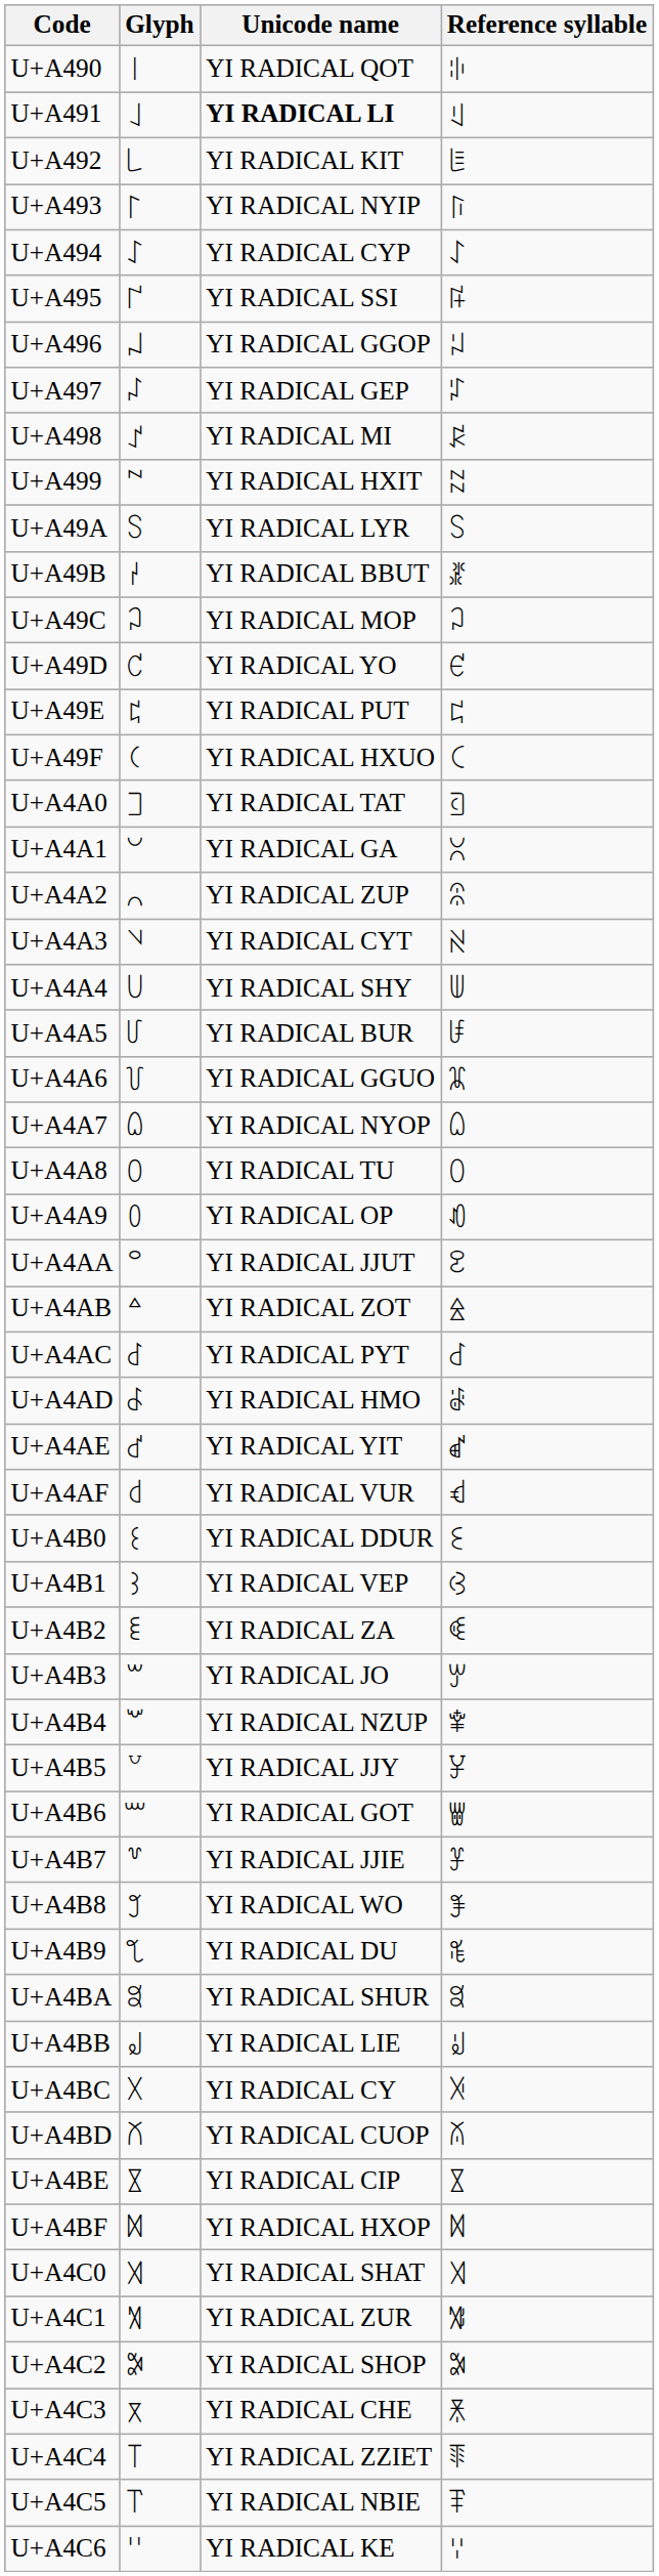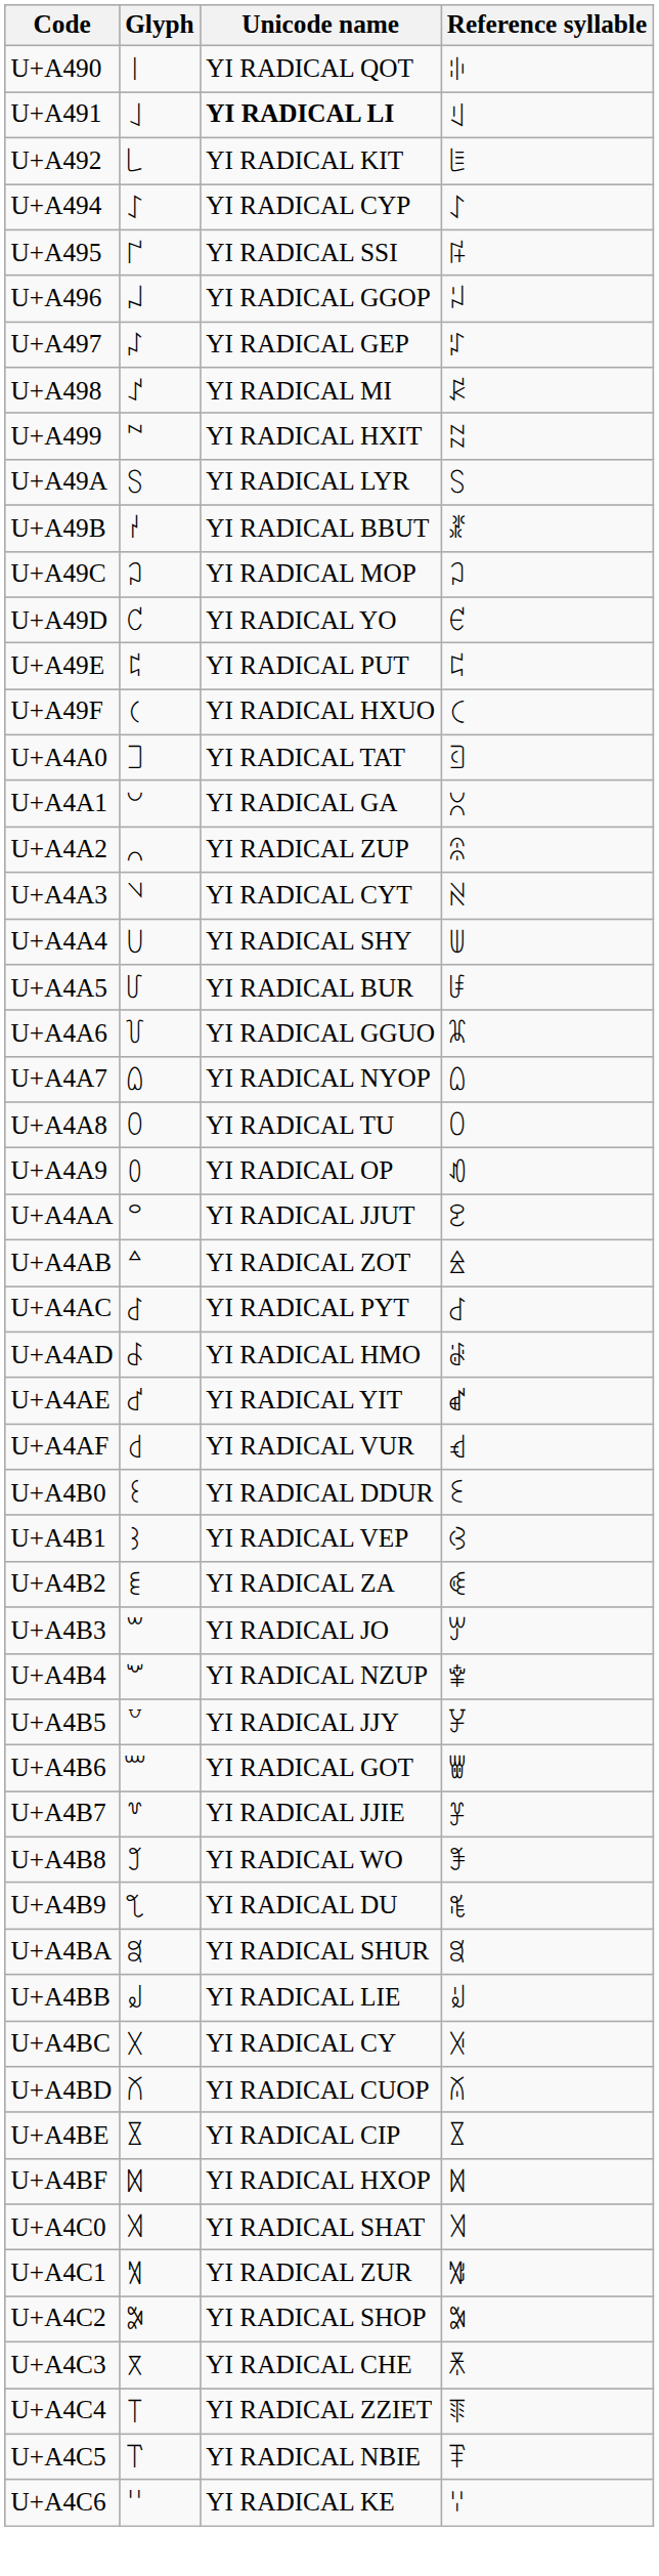 <table class="wikitable collapsible">
 <tr>
 <th>Code</th>
 <th>Glyph</th>
 <th>Unicode name</th>
 <th>Reference syllable</th>
 </tr>
 <tr>
 <td>U+A490</td>
 <td>꒐</td>
 <td>YI RADICAL QOT</td>
 <td>ꐈ</td>
 </tr>
 <tr>
 <td>U+A491</td>
 <td>꒑</td>
 <td><strong>YI RADICAL LI</strong></td>
 <td>ꆹ</td>
 </tr>
 <tr>
 <td>U+A492</td>
 <td>꒒</td>
 <td>YI RADICAL KIT</td>
 <td>ꇸ</td>
-</tr>
-<tr>
-<td>U+A493</td>
-<td>꒓</td>
-<td>YI RADICAL NYIP</td>
-<td>ꑍ</td>
 </tr>
 <tr>
 <td>U+A494</td>
 <td>꒔</td>
 <td>YI RADICAL CYP</td>
 <td>ꋍ</td>
 </tr>
 <tr>
 <td>U+A495</td>
 <td>꒕</td>
 <td>YI RADICAL SSI</td>
 <td>ꌬ</td>
 </tr>
 <tr>
 <td>U+A496</td>
 <td>꒖</td>
 <td>YI RADICAL GGOP</td>
 <td>ꈥ</td>
 </tr>
 <tr>
 <td>U+A497</td>
 <td>꒗</td>
 <td>YI RADICAL GEP</td>
 <td>ꇱ</td>
 </tr>
 <tr>
 <td>U+A498</td>
 <td>꒘</td>
 <td>YI RADICAL MI</td>
 <td>ꂰ</td>
 </tr>
 <tr>
 <td>U+A499</td>
 <td>꒙</td>
 <td>YI RADICAL HXIT</td>
 <td>ꉆ</td>
 </tr>
 <tr>
 <td>U+A49A</td>
 <td>꒚</td>
 <td>YI RADICAL LYR</td>
 <td>ꇙ</td>
 </tr>
 <tr>
 <td>U+A49B</td>
 <td>꒛</td>
 <td>YI RADICAL BBUT</td>
 <td>ꁬ</td>
 </tr>
 <tr>
 <td>U+A49C</td>
 <td>꒜</td>
 <td>YI RADICAL MOP</td>
 <td>ꃀ</td>
 </tr>
 <tr>
 <td>U+A49D</td>
 <td>꒝</td>
 <td>YI RADICAL YO</td>
 <td>ꑿ</td>
 </tr>
 <tr>
 <td>U+A49E</td>
 <td>꒞</td>
 <td>YI RADICAL PUT</td>
 <td>ꁊ</td>
 </tr>
 <tr>
 <td>U+A49F</td>
 <td>꒟</td>
 <td>YI RADICAL HXUO</td>
 <td>ꉔ</td>
 </tr>
 <tr>
 <td>U+A4A0</td>
 <td>꒠</td>
 <td>YI RADICAL TAT</td>
 <td>ꄡ</td>
 </tr>
 <tr>
 <td>U+A4A1</td>
 <td>꒡</td>
 <td>YI RADICAL GA</td>
 <td>ꇤ</td>
 </tr>
 <tr>
 <td>U+A4A2</td>
 <td>꒢</td>
 <td>YI RADICAL ZUP</td>
 <td>ꊥ</td>
 </tr>
 <tr>
 <td>U+A4A3</td>
 <td>꒣</td>
 <td>YI RADICAL CYT</td>
 <td>ꋊ</td>
 </tr>
 <tr>
 <td>U+A4A4</td>
 <td>꒤</td>
 <td>YI RADICAL SHY</td>
 <td>ꅐ</td>
 </tr>
 <tr>
 <td>U+A4A5</td>
 <td>꒥</td>
 <td>YI RADICAL BUR</td>
 <td>ꀱ</td>
 </tr>
 <tr>
 <td>U+A4A6</td>
 <td>꒦</td>
 <td>YI RADICAL GGUO</td>
 <td>ꈠ</td>
 </tr>
 <tr>
 <td>U+A4A7</td>
 <td>꒧</td>
 <td>YI RADICAL NYOP</td>
 <td>ꑘ</td>
 </tr>
 <tr>
 <td>U+A4A8</td>
 <td>꒨</td>
 <td>YI RADICAL TU</td>
 <td>ꄲ</td>
 </tr>
 <tr>
 <td>U+A4A9</td>
 <td>꒩</td>
 <td>YI RADICAL OP</td>
 <td>ꀒ</td>
 </tr>
 <tr>
 <td>U+A4AA</td>
 <td>꒪</td>
 <td>YI RADICAL JJUT</td>
 <td>ꐧ</td>
 </tr>
 <tr>
 <td>U+A4AB</td>
 <td>꒫</td>
 <td>YI RADICAL ZOT</td>
 <td>ꊛ</td>
 </tr>
 <tr>
 <td>U+A4AC</td>
 <td>꒬</td>
 <td>YI RADICAL PYT</td>
 <td>ꁐ</td>
 </tr>
 <tr>
 <td>U+A4AD</td>
 <td>꒭</td>
 <td>YI RADICAL HMO</td>
 <td>ꂡ</td>
 </tr>
 <tr>
 <td>U+A4AE</td>
 <td>꒮</td>
 <td>YI RADICAL YIT</td>
 <td>ꑱ</td>
 </tr>
 <tr>
 <td>U+A4AF</td>
 <td>꒯</td>
 <td>YI RADICAL VUR</td>
 <td>ꃹ</td>
 </tr>
 <tr>
 <td>U+A4B0</td>
 <td>꒰</td>
 <td>YI RADICAL DDUR</td>
 <td>ꏂ</td>
 </tr>
 <tr>
 <td>U+A4B1</td>
 <td>꒱</td>
 <td>YI RADICAL VEP</td>
 <td>ꃳ</td>
 </tr>
 <tr>
 <td>U+A4B2</td>
 <td>꒲</td>
 <td>YI RADICAL ZA</td>
 <td>ꊖ</td>
 </tr>
 <tr>
 <td>U+A4B3</td>
 <td>꒳</td>
 <td>YI RADICAL JO</td>
 <td>ꏮ</td>
 </tr>
 <tr>
 <td>U+A4B4</td>
 <td>꒴</td>
 <td>YI RADICAL NZUP</td>
 <td>ꌀ</td>
 </tr>
 <tr>
 <td>U+A4B5</td>
 <td>꒵</td>
 <td>YI RADICAL JJY</td>
 <td>ꐯ</td>
 </tr>
 <tr>
 <td>U+A4B6</td>
 <td>꒶</td>
 <td>YI RADICAL GOT</td>
 <td>ꇪ</td>
 </tr>
 <tr>
 <td>U+A4B7</td>
 <td>꒷</td>
 <td>YI RADICAL JJIE</td>
 <td>ꐞ</td>
 </tr>
 <tr>
 <td>U+A4B8</td>
 <td>꒸</td>
 <td>YI RADICAL WO</td>
 <td>ꊈ</td>
 </tr>
 <tr>
 <td>U+A4B9</td>
 <td>꒹</td>
 <td>YI RADICAL DU</td>
 <td>ꄖ</td>
 </tr>
 <tr>
 <td>U+A4BA</td>
 <td>꒺</td>
 <td>YI RADICAL SHUR</td>
 <td>ꎿ</td>
 </tr>
 <tr>
 <td>U+A4BB</td>
 <td>꒻</td>
 <td>YI RADICAL LIE</td>
 <td>ꆽ</td>
 </tr>
 <tr>
 <td>U+A4BC</td>
 <td>꒼</td>
 <td>YI RADICAL CY</td>
 <td>ꋌ</td>
 </tr>
 <tr>
 <td>U+A4BD</td>
 <td>꒽</td>
 <td>YI RADICAL CUOP</td>
 <td>ꊼ</td>
 </tr>
 <tr>
 <td>U+A4BE</td>
 <td>꒾</td>
 <td>YI RADICAL CIP</td>
 <td>ꊱ</td>
 </tr>
 <tr>
 <td>U+A4BF</td>
 <td>꒿</td>
 <td>YI RADICAL HXOP</td>
 <td>ꉙ</td>
 </tr>
 <tr>
 <td>U+A4C0</td>
 <td>꓀</td>
 <td>YI RADICAL SHAT</td>
 <td>ꎫ</td>
 </tr>
 <tr>
 <td>U+A4C1</td>
 <td>꓁</td>
 <td>YI RADICAL ZUR</td>
 <td>ꊧ</td>
 </tr>
 <tr>
 <td>U+A4C2</td>
 <td>꓂</td>
 <td>YI RADICAL SHOP</td>
 <td>ꎵ</td>
 </tr>
 <tr>
 <td>U+A4C3</td>
 <td>꓃</td>
 <td>YI RADICAL CHE</td>
 <td>ꍯ</td>
 </tr>
 <tr>
 <td>U+A4C4</td>
 <td>꓄</td>
 <td>YI RADICAL ZZIET</td>
 <td>ꋔ</td>
 </tr>
 <tr>
 <td>U+A4C5</td>
 <td>꓅</td>
 <td>YI RADICAL NBIE</td>
 <td>ꁻ</td>
 </tr>
 <tr>
 <td>U+A4C6</td>
 <td>꓆</td>
 <td>YI RADICAL KE</td>
 <td>ꈌ</td>
 </tr>
 </table>
